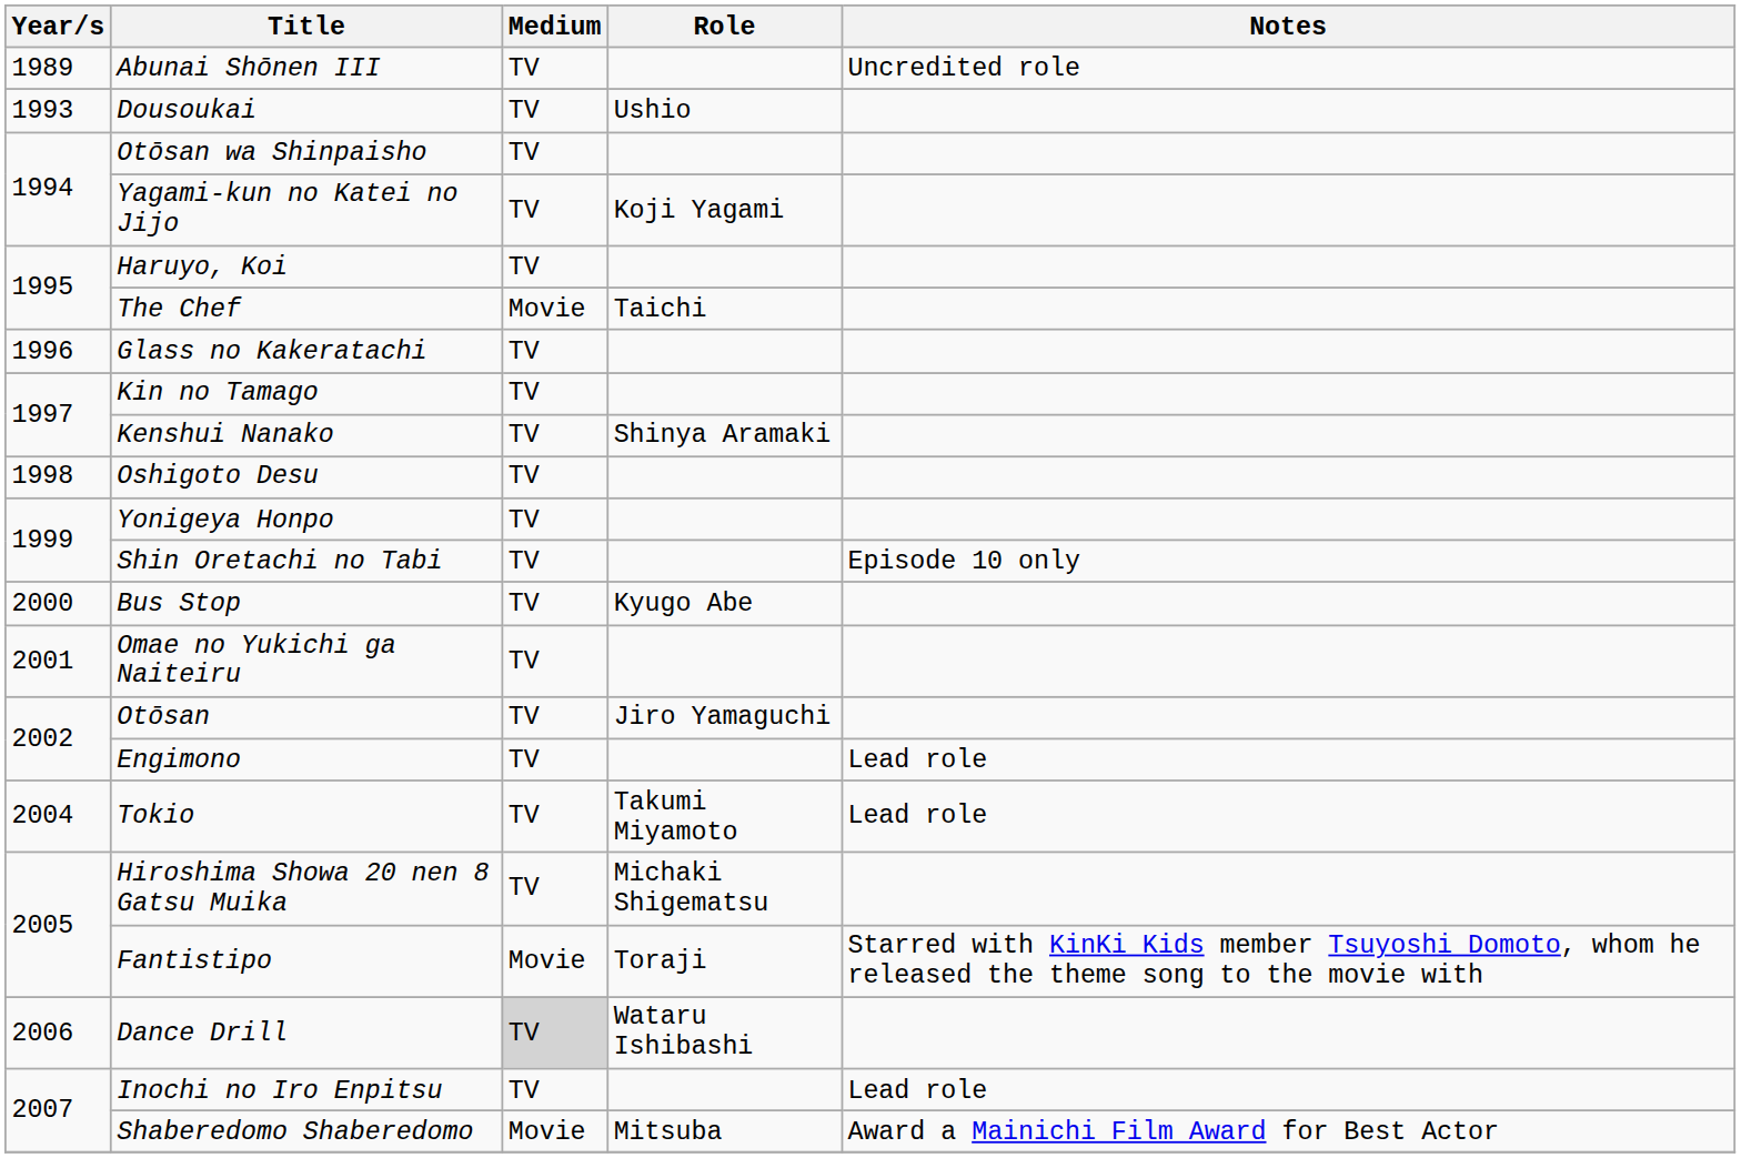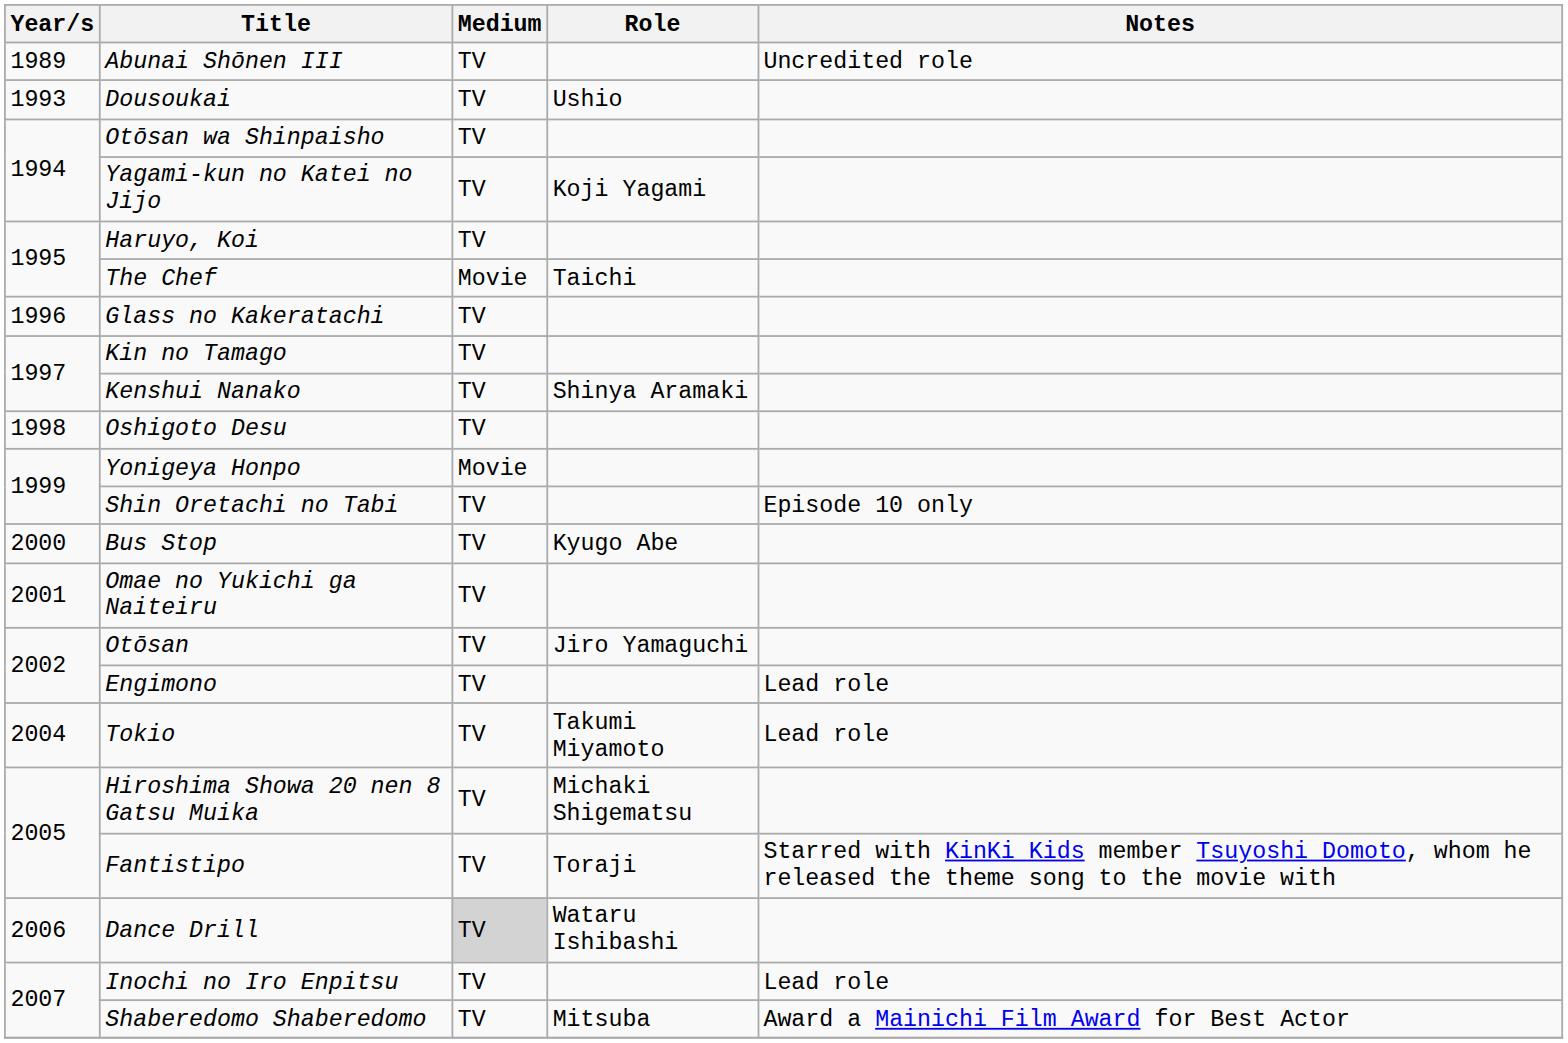 <table class="wikitable">
 <tr>
 <th>Year/s</th>
 <th>Title</th>
 <th>Medium</th>
 <th>Role</th>
 <th>Notes</th>
 </tr>
 <tr>
 <td rowspan=1>1989</td>
 <td><em>Abunai Shōnen III</em></td>
 <td>TV</td>
 <td></td>
 <td>Uncredited role</td>
 </tr>
 <tr>
 <td rowspan=1>1993</td>
 <td><em>Dousoukai</em></td>
 <td>TV</td>
 <td>Ushio</td>
 <td></td>
 </tr>
 <tr>
 <td rowspan=2>1994</td>
 <td><em>Otōsan wa Shinpaisho</em></td>
 <td>TV</td>
 <td></td>
 <td></td>
 </tr>
 <tr>
 <td><em>Yagami-kun no Katei no Jijo</em></td>
 <td>TV</td>
 <td>Koji Yagami</td>
 <td></td>
 </tr>
 <tr>
 <td rowspan=2>1995</td>
 <td><em>Haruyo, Koi</em></td>
 <td>TV</td>
 <td></td>
 <td></td>
 </tr>
 <tr>
 <td><em>The Chef</em></td>
 <td>Movie</td>
 <td>Taichi</td>
 <td></td>
 </tr>
 <tr>
 <td rowspan=1>1996</td>
 <td><em>Glass no Kakeratachi</em></td>
 <td>TV</td>
 <td></td>
 <td></td>
 </tr>
 <tr>
 <td rowspan=2>1997</td>
 <td><em>Kin no Tamago</em></td>
 <td>TV</td>
 <td></td>
 <td></td>
 </tr>
 <tr>
 <td><em>Kenshui Nanako</em></td>
 <td>TV</td>
 <td>Shinya Aramaki</td>
 <td></td>
 </tr>
 <tr>
 <td rowspan=1>1998</td>
 <td><em>Oshigoto Desu</em></td>
 <td>TV</td>
 <td></td>
 <td></td>
 </tr>
 <tr>
 <td rowspan=2>1999</td>
 <td><em>Yonigeya Honpo</em></td>
-<td>TV</td>
+<td>Movie</td>
 <td></td>
 <td></td>
 </tr>
 <tr>
 <td><em>Shin Oretachi no Tabi</em></td>
 <td>TV</td>
 <td></td>
 <td>Episode 10 only</td>
 </tr>
 <tr>
 <td rowspan=1>2000</td>
 <td><em>Bus Stop</em></td>
 <td>TV</td>
 <td>Kyugo Abe</td>
 <td></td>
 </tr>
 <tr>
 <td rowspan=1>2001</td>
 <td><em>Omae no Yukichi ga Naiteiru</em></td>
 <td>TV</td>
 <td></td>
 <td></td>
 </tr>
 <tr>
 <td rowspan=2>2002</td>
 <td><em>Otōsan</em></td>
 <td>TV</td>
 <td>Jiro Yamaguchi</td>
 <td></td>
 </tr>
 <tr>
 <td><em>Engimono</em></td>
 <td>TV</td>
 <td></td>
 <td>Lead role</td>
 </tr>
 <tr>
 <td rowspan=1>2004</td>
 <td><em>Tokio</em></td>
 <td>TV</td>
 <td>Takumi Miyamoto</td>
 <td>Lead role</td>
 </tr>
 <tr>
 <td rowspan=2>2005</td>
 <td><em>Hiroshima Showa 20 nen 8 Gatsu Muika</em></td>
 <td>TV</td>
 <td>Michaki Shigematsu</td>
 <td></td>
 </tr>
 <tr>
 <td><em>Fantistipo</em></td>
-<td>Movie</td>
+<td>TV</td>
 <td>Toraji</td>
 <td>Starred with <a href='#'>KinKi Kids</a> member <a href='#'>Tsuyoshi Domoto</a>, whom he released the theme song to the movie with</td>
 </tr>
 <tr>
 <td rowspan=1>2006</td>
 <td><em>Dance Drill</em></td>
 <td style="background: lightgrey;">TV</td>
 <td>Wataru Ishibashi</td>
 <td></td>
 </tr>
 <tr>
 <td rowspan=2>2007</td>
 <td><em>Inochi no Iro Enpitsu</em></td>
 <td>TV</td>
 <td></td>
 <td>Lead role</td>
 </tr>
 <tr>
 <td><em>Shaberedomo Shaberedomo</em></td>
-<td>Movie</td>
+<td>TV</td>
 <td>Mitsuba</td>
 <td>Award a <a href='#'>Mainichi Film Award</a> for Best Actor</td>
 </tr>
 <tr>
 </tr>
 </table>
